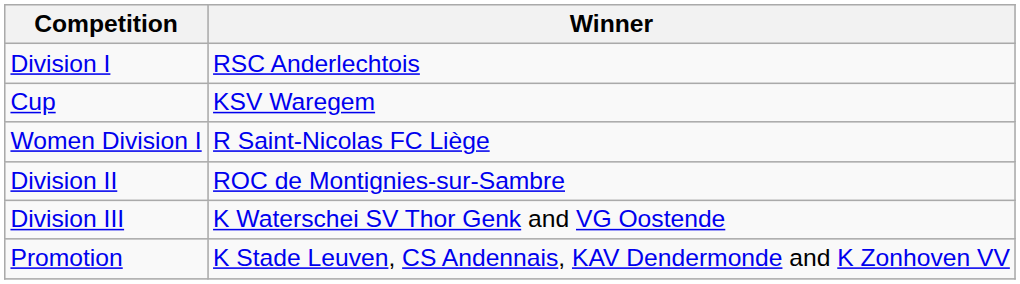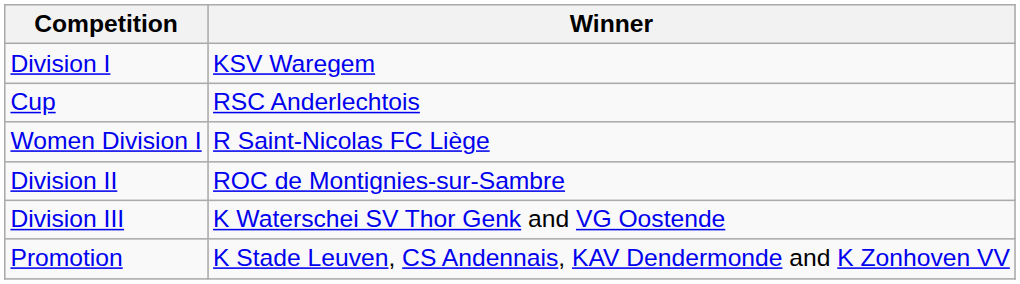 <table class="wikitable">
 <tr>
 <th>Competition</th>
 <th>Winner</th>
 </tr>
 <tr>
 <td><a href='#'>Division I</a></td>
-<td><a href='#'>RSC Anderlechtois</a></td>
+<td><a href='#'>KSV Waregem</a></td>
 </tr>
 <tr>
 <td><a href='#'>Cup</a></td>
-<td><a href='#'>KSV Waregem</a></td>
+<td><a href='#'>RSC Anderlechtois</a></td>
 </tr>
 <tr>
 <td><a href='#'>Women Division I</a></td>
 <td><a href='#'>R Saint-Nicolas FC Liège</a></td>
 </tr>
 <tr>
 <td><a href='#'>Division II</a></td>
 <td><a href='#'>ROC de Montignies-sur-Sambre</a></td>
 </tr>
 <tr>
 <td><a href='#'>Division III</a></td>
 <td><a href='#'>K Waterschei SV Thor Genk</a> and <a href='#'>VG Oostende</a></td>
 </tr>
 <tr>
 <td><a href='#'>Promotion</a></td>
 <td><a href='#'>K Stade Leuven</a>, <a href='#'>CS Andennais</a>, <a href='#'>KAV Dendermonde</a> and <a href='#'>K Zonhoven VV</a></td>
 </tr>
 </table>
